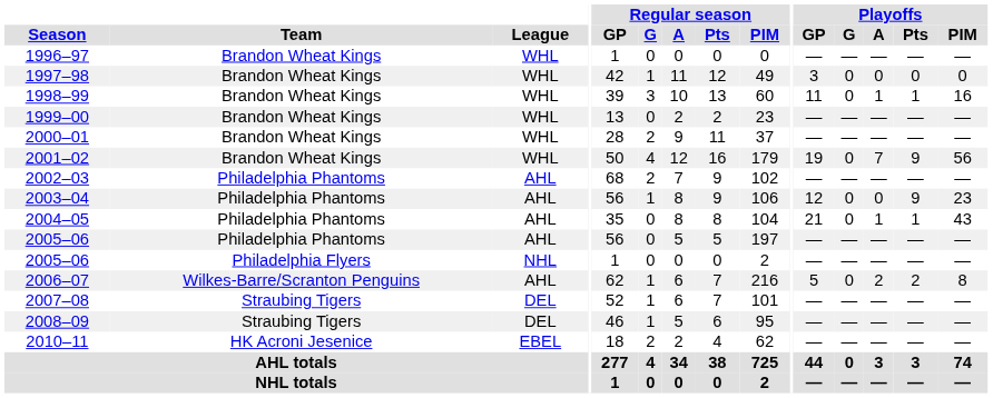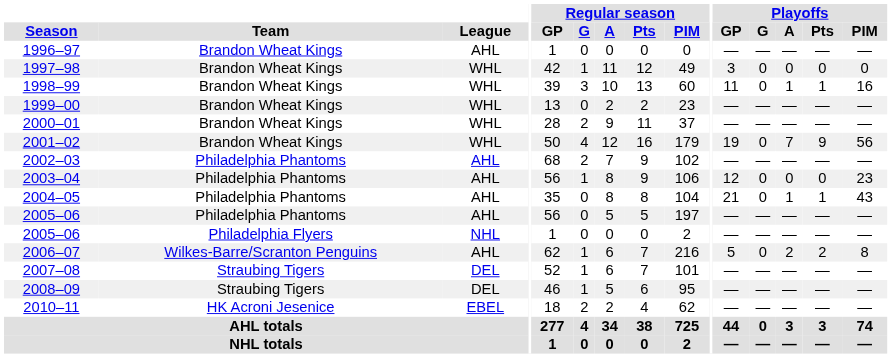 <table border="0" cellpadding="1" cellspacing="0" style="text-align:center; width:60em">
 <tr bgcolor="#e0e0e0">
 <th colspan="3" bgcolor="#ffffff"></th>
 <th rowspan="100" bgcolor="#ffffff"></th>
 <th colspan="5"><a href='#'>Regular season</a></th>
 <th rowspan="100" bgcolor="#ffffff"></th>
 <th colspan="5"><a href='#'>Playoffs</a></th>
 </tr>
 <tr bgcolor="#e0e0e0">
 <th><a href='#'>Season</a></th>
 <th>Team</th>
 <th>League</th>
 <th>GP</th>
 <th><a href='#'>G</a></th>
 <th><a href='#'>A</a></th>
 <th><a href='#'>Pts</a></th>
 <th><a href='#'>PIM</a></th>
 <th>GP</th>
 <th>G</th>
 <th>A</th>
 <th>Pts</th>
 <th>PIM</th>
 </tr>
 <tr>
 <td><a href='#'>1996–97</a></td>
 <td><a href='#'>Brandon Wheat Kings</a></td>
-<td><a href='#'>WHL</a></td>
+<td>AHL</td>
 <td>1</td>
 <td>0</td>
 <td>0</td>
 <td>0</td>
 <td>0</td>
 <td>—</td>
 <td>—</td>
 <td>—</td>
 <td>—</td>
 <td>—</td>
 </tr>
 <tr bgcolor="#f0f0f0">
 <td><a href='#'>1997–98</a></td>
 <td>Brandon Wheat Kings</td>
 <td>WHL</td>
 <td>42</td>
 <td>1</td>
 <td>11</td>
 <td>12</td>
 <td>49</td>
 <td>3</td>
 <td>0</td>
 <td>0</td>
 <td>0</td>
 <td>0</td>
 </tr>
 <tr>
 <td><a href='#'>1998–99</a></td>
 <td>Brandon Wheat Kings</td>
 <td>WHL</td>
 <td>39</td>
 <td>3</td>
 <td>10</td>
 <td>13</td>
 <td>60</td>
 <td>11</td>
 <td>0</td>
 <td>1</td>
 <td>1</td>
 <td>16</td>
 </tr>
 <tr bgcolor="#f0f0f0">
 <td><a href='#'>1999–00</a></td>
 <td>Brandon Wheat Kings</td>
 <td>WHL</td>
 <td>13</td>
 <td>0</td>
 <td>2</td>
 <td>2</td>
 <td>23</td>
 <td>—</td>
 <td>—</td>
 <td>—</td>
 <td>—</td>
 <td>—</td>
 </tr>
 <tr>
 <td><a href='#'>2000–01</a></td>
 <td>Brandon Wheat Kings</td>
 <td>WHL</td>
 <td>28</td>
 <td>2</td>
 <td>9</td>
 <td>11</td>
 <td>37</td>
 <td>—</td>
 <td>—</td>
 <td>—</td>
 <td>—</td>
 <td>—</td>
 </tr>
 <tr bgcolor="#f0f0f0">
 <td><a href='#'>2001–02</a></td>
 <td>Brandon Wheat Kings</td>
 <td>WHL</td>
 <td>50</td>
 <td>4</td>
 <td>12</td>
 <td>16</td>
 <td>179</td>
 <td>19</td>
 <td>0</td>
 <td>7</td>
 <td>9</td>
 <td>56</td>
 </tr>
 <tr>
 <td><a href='#'>2002–03</a></td>
 <td><a href='#'>Philadelphia Phantoms</a></td>
 <td><a href='#'>AHL</a></td>
 <td>68</td>
 <td>2</td>
 <td>7</td>
 <td>9</td>
 <td>102</td>
 <td>—</td>
 <td>—</td>
 <td>—</td>
 <td>—</td>
 <td>—</td>
 </tr>
 <tr bgcolor="#f0f0f0">
 <td><a href='#'>2003–04</a></td>
 <td>Philadelphia Phantoms</td>
 <td>AHL</td>
 <td>56</td>
 <td>1</td>
 <td>8</td>
 <td>9</td>
 <td>106</td>
 <td>12</td>
 <td>0</td>
 <td>0</td>
-<td>9</td>
+<td>0</td>
 <td>23</td>
 </tr>
 <tr>
 <td><a href='#'>2004–05</a></td>
 <td>Philadelphia Phantoms</td>
 <td>AHL</td>
 <td>35</td>
 <td>0</td>
 <td>8</td>
 <td>8</td>
 <td>104</td>
 <td>21</td>
 <td>0</td>
 <td>1</td>
 <td>1</td>
 <td>43</td>
 </tr>
 <tr bgcolor="#f0f0f0">
 <td><a href='#'>2005–06</a></td>
 <td>Philadelphia Phantoms</td>
 <td>AHL</td>
 <td>56</td>
 <td>0</td>
 <td>5</td>
 <td>5</td>
 <td>197</td>
 <td>—</td>
 <td>—</td>
 <td>—</td>
 <td>—</td>
 <td>—</td>
 </tr>
 <tr>
 <td><a href='#'>2005–06</a></td>
 <td><a href='#'>Philadelphia Flyers</a></td>
 <td><a href='#'>NHL</a></td>
 <td>1</td>
 <td>0</td>
 <td>0</td>
 <td>0</td>
 <td>2</td>
 <td>—</td>
 <td>—</td>
 <td>—</td>
 <td>—</td>
 <td>—</td>
 </tr>
 <tr bgcolor="#f0f0f0">
 <td><a href='#'>2006–07</a></td>
 <td><a href='#'>Wilkes-Barre/Scranton Penguins</a></td>
 <td>AHL</td>
 <td>62</td>
 <td>1</td>
 <td>6</td>
 <td>7</td>
 <td>216</td>
 <td>5</td>
 <td>0</td>
 <td>2</td>
 <td>2</td>
 <td>8</td>
 </tr>
 <tr>
 <td><a href='#'>2007–08</a></td>
 <td><a href='#'>Straubing Tigers</a></td>
 <td><a href='#'>DEL</a></td>
 <td>52</td>
 <td>1</td>
 <td>6</td>
 <td>7</td>
 <td>101</td>
 <td>—</td>
 <td>—</td>
 <td>—</td>
 <td>—</td>
 <td>—</td>
 </tr>
 <tr bgcolor="#f0f0f0">
 <td><a href='#'>2008–09</a></td>
 <td>Straubing Tigers</td>
 <td>DEL</td>
 <td>46</td>
 <td>1</td>
 <td>5</td>
 <td>6</td>
 <td>95</td>
 <td>—</td>
 <td>—</td>
 <td>—</td>
 <td>—</td>
 <td>—</td>
 </tr>
 <tr>
 <td><a href='#'>2010–11</a></td>
 <td><a href='#'>HK Acroni Jesenice</a></td>
 <td><a href='#'>EBEL</a></td>
 <td>18</td>
 <td>2</td>
 <td>2</td>
 <td>4</td>
 <td>62</td>
 <td>—</td>
 <td>—</td>
 <td>—</td>
 <td>—</td>
 <td>—</td>
 </tr>
 <tr bgcolor="#e0e0e0">
 <th colspan="3">AHL totals</th>
 <th>277</th>
 <th>4</th>
 <th>34</th>
 <th>38</th>
 <th>725</th>
 <th>44</th>
 <th>0</th>
 <th>3</th>
 <th>3</th>
 <th>74</th>
 </tr>
 <tr bgcolor="#e0e0e0">
 <th colspan="3">NHL totals</th>
 <th>1</th>
 <th>0</th>
 <th>0</th>
 <th>0</th>
 <th>2</th>
 <th>—</th>
 <th>—</th>
 <th>—</th>
 <th>—</th>
 <th>—</th>
 </tr>
 </table>
